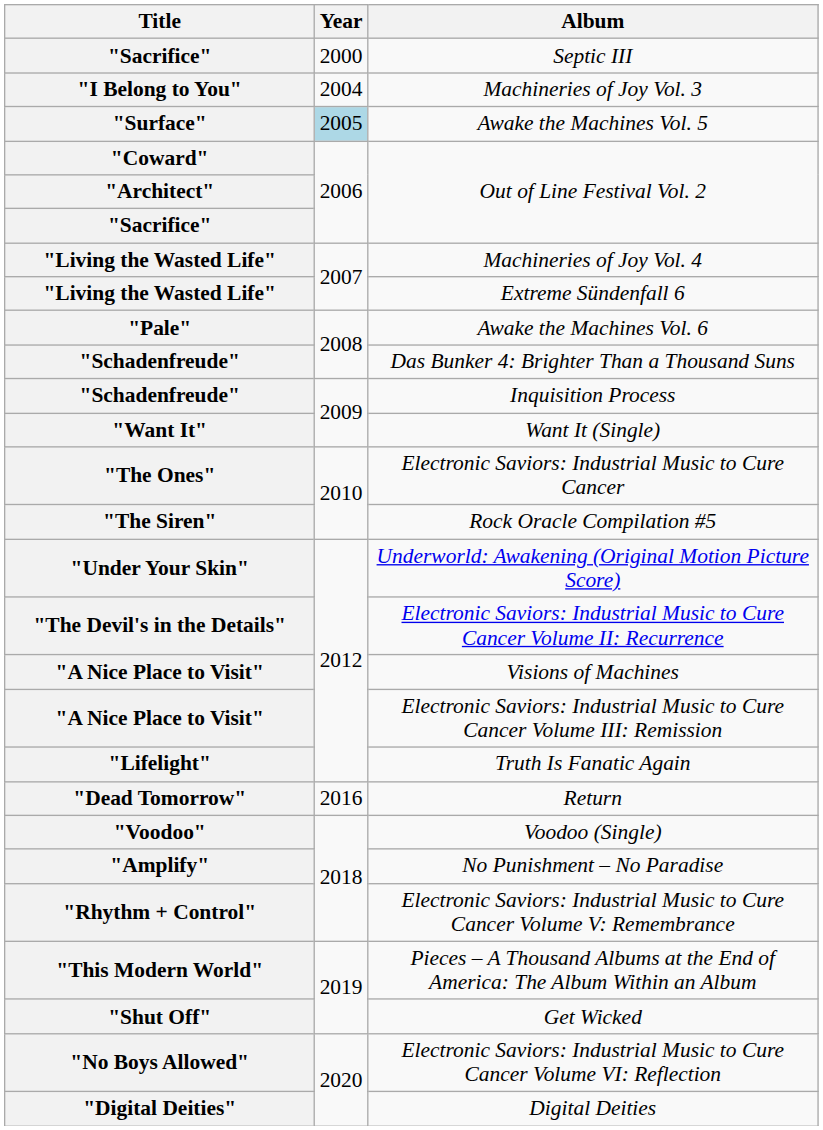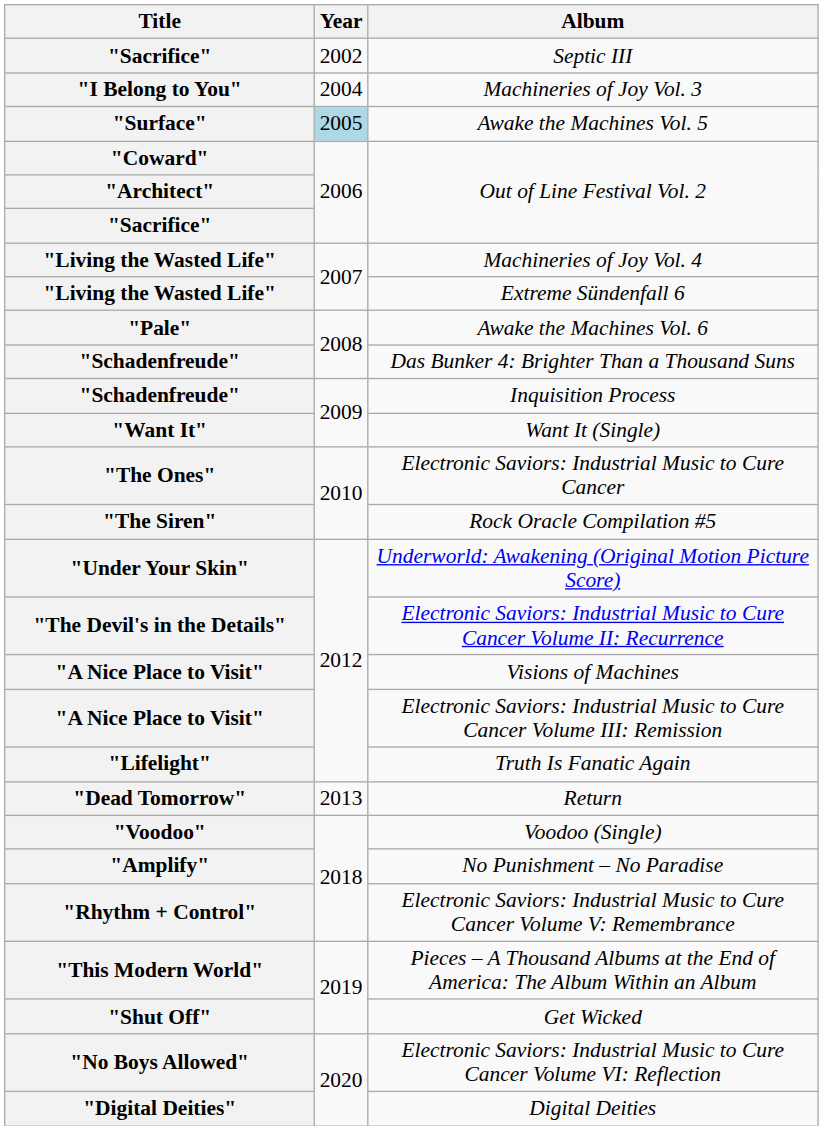 <table class="wikitable plainrowheaders" style="text-align:center;">
 <tr>
 <th scope="col" style="width:14em;">Title</th>
 <th scope="col">Year</th>
 <th scope="col">Album</th>
 </tr>
 <tr>
 <th scope="row">"Sacrifice"</th>
-<td>2000</td>
+<td>2002</td>
 <td><em>Septic III</em></td>
 </tr>
 <tr>
 <th scope="row">"I Belong to You"</th>
 <td>2004</td>
 <td><em>Machineries of Joy Vol. 3</em></td>
 </tr>
 <tr>
 <th scope="row">"Surface" </th>
 <td style="background: lightblue;">2005</td>
 <td><em>Awake the Machines Vol. 5</em></td>
 </tr>
 <tr>
 <th scope="row">"Coward" </th>
 <td rowspan="3">2006</td>
 <td rowspan="3"><em>Out of Line Festival Vol. 2</em></td>
 </tr>
 <tr>
 <th scope="row">"Architect" </th>
 </tr>
 <tr>
 <th scope="row">"Sacrifice" </th>
 </tr>
 <tr>
 <th scope="row">"Living the Wasted Life" </th>
 <td rowspan="2">2007</td>
 <td><em>Machineries of Joy Vol. 4</em></td>
 </tr>
 <tr>
 <th scope="row">"Living the Wasted Life" </th>
 <td><em>Extreme Sündenfall 6</em></td>
 </tr>
 <tr>
 <th scope="row">"Pale" </th>
 <td rowspan="2">2008</td>
 <td><em>Awake the Machines Vol. 6</em></td>
 </tr>
 <tr>
 <th scope="row">"Schadenfreude" </th>
 <td><em>Das Bunker 4: Brighter Than a Thousand Suns</em></td>
 </tr>
 <tr>
 <th scope="row">"Schadenfreude" </th>
 <td rowspan="2">2009</td>
 <td><em>Inquisition Process</em></td>
 </tr>
 <tr>
 <th scope="row">"Want It" </th>
 <td><em>Want It (Single)</em></td>
 </tr>
 <tr>
 <th scope="row">"The Ones" </th>
 <td rowspan="2">2010</td>
 <td><em>Electronic Saviors: Industrial Music to Cure Cancer</em></td>
 </tr>
 <tr>
 <th scope="row">"The Siren" </th>
 <td><em>Rock Oracle Compilation #5</em></td>
 </tr>
 <tr>
 <th scope="row">"Under Your Skin" </th>
 <td rowspan="5">2012</td>
 <td><em><a href='#'>Underworld: Awakening (Original Motion Picture Score)</a></em></td>
 </tr>
 <tr>
 <th scope="row">"The Devil's in the Details" </th>
 <td><em><a href='#'>Electronic Saviors: Industrial Music to Cure Cancer Volume II: Recurrence</a></em></td>
 </tr>
 <tr>
 <th scope="row">"A Nice Place to Visit" </th>
 <td><em>Visions of Machines</em></td>
 </tr>
 <tr>
 <th scope="row">"A Nice Place to Visit" </th>
 <td><em>Electronic Saviors: Industrial Music to Cure Cancer Volume III: Remission</em></td>
 </tr>
 <tr>
 <th scope="row">"Lifelight" </th>
 <td><em>Truth Is Fanatic Again</em></td>
 </tr>
 <tr>
 <th scope="row">"Dead Tomorrow" </th>
-<td>2016</td>
+<td>2013</td>
 <td><em>Return</em></td>
 </tr>
 <tr>
 <th scope="row">"Voodoo" </th>
 <td rowspan="3">2018</td>
 <td><em>Voodoo (Single)</em></td>
 </tr>
 <tr>
 <th scope="row">"Amplify" </th>
 <td><em>No Punishment – No Paradise</em></td>
 </tr>
 <tr>
 <th scope="row">"Rhythm + Control" </th>
 <td><em>Electronic Saviors: Industrial Music to Cure Cancer Volume V: Remembrance</em></td>
 </tr>
 <tr>
 <th scope="row">"This Modern World"</th>
 <td rowspan="2">2019</td>
 <td><em>Pieces – A Thousand Albums at the End of America: The Album Within an Album</em></td>
 </tr>
 <tr>
 <th scope="row">"Shut Off" </th>
 <td><em>Get Wicked</em></td>
 </tr>
 <tr>
 <th scope="row">"No Boys Allowed" </th>
 <td rowspan="2">2020</td>
 <td><em>Electronic Saviors: Industrial Music to Cure Cancer Volume VI: Reflection</em></td>
 </tr>
 <tr>
 <th scope="row">"Digital Deities" </th>
 <td><em>Digital Deities</em></td>
 </tr>
 </table>
